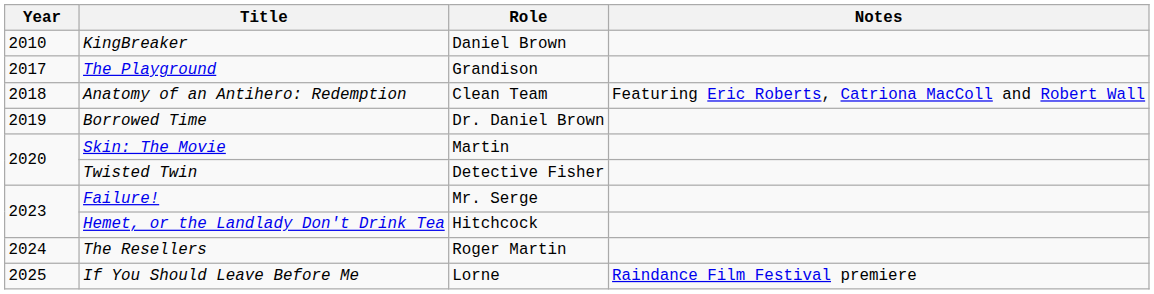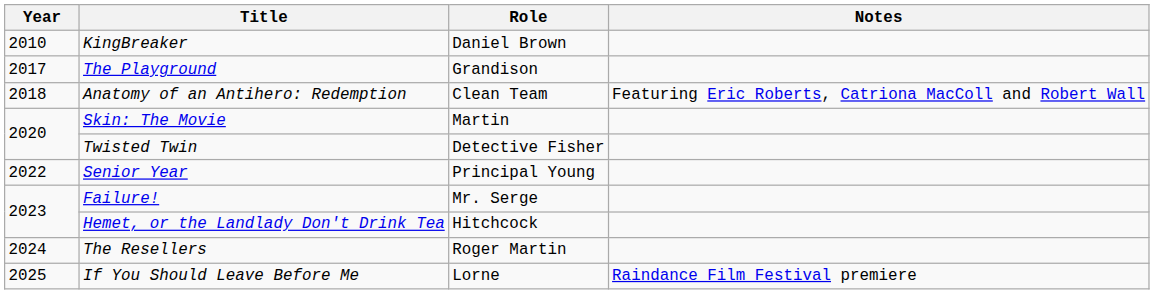 <table class="wikitable sortable">
 <tr>
 <th width="55">Year</th>
 <th>Title</th>
 <th>Role</th>
 <th>Notes</th>
 </tr>
 <tr>
 <td>2010</td>
 <td><em>KingBreaker</em></td>
 <td>Daniel Brown</td>
 <td></td>
 </tr>
 <tr>
 <td>2017</td>
 <td><em><a href='#'>The Playground</a></em></td>
 <td>Grandison</td>
 <td></td>
 </tr>
 <tr>
 <td>2018</td>
 <td><em>Anatomy of an Antihero: Redemption</em></td>
 <td>Clean Team</td>
 <td>Featuring <a href='#'>Eric Roberts</a>, <a href='#'>Catriona MacColl</a> and <a href='#'>Robert Wall</a></td>
 </tr>
 <tr>
-<td>2019</td>
-<td><em>Borrowed Time</em></td>
-<td>Dr. Daniel Brown</td>
-<td></td>
-</tr>
-<tr>
 <td rowspan="2">2020</td>
 <td><em><a href='#'>Skin: The Movie</a></em></td>
 <td>Martin</td>
 <td></td>
 </tr>
 <tr>
 <td><em>Twisted Twin</em></td>
 <td>Detective Fisher</td>
+<td></td>
+</tr>
+<tr>
+<td>2022</td>
+<td><em><a href='#'>Senior Year</a></em></td>
+<td>Principal Young</td>
 <td></td>
 </tr>
 <tr>
 <td rowspan="2">2023</td>
 <td><em><a href='#'>Failure!</a></em></td>
 <td>Mr. Serge</td>
 <td></td>
 </tr>
 <tr>
 <td><em><a href='#'>Hemet, or the Landlady Don't Drink Tea</a></em></td>
 <td>Hitchcock</td>
 <td></td>
 </tr>
 <tr>
 <td>2024</td>
 <td><em>The Resellers</em></td>
 <td>Roger Martin</td>
 <td></td>
 </tr>
 <tr>
 <td>2025</td>
 <td><em>If You Should Leave Before Me</em></td>
 <td>Lorne</td>
 <td><a href='#'>Raindance Film Festival</a> premiere</td>
 </tr>
 </table>
